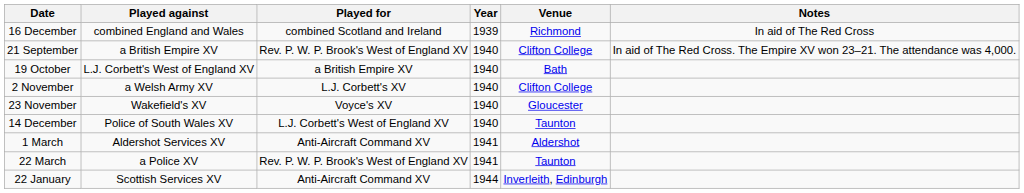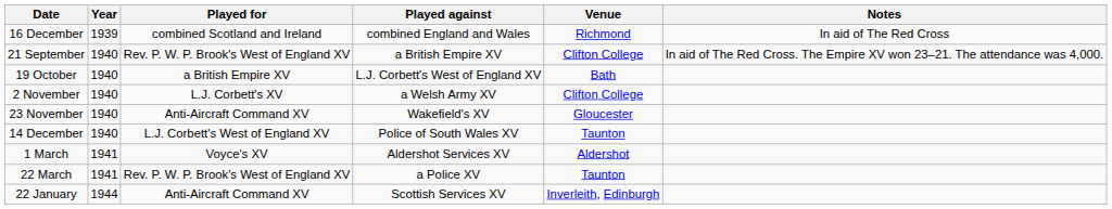 <table class="sortable wikitable" style="font-size:97%; text-align:center;">
 <tr>
 <th>Date</th>
+<th>Year</th>
+<th>Played for</th>
 <th>Played against</th>
-<th>Played for</th>
-<th>Year</th>
 <th>Venue</th>
 <th>Notes</th>
 </tr>
 <tr>
 <td>16 December</td>
+<td>1939</td>
+<td>combined Scotland and Ireland</td>
 <td>combined England and Wales</td>
-<td>combined Scotland and Ireland</td>
-<td>1939</td>
 <td><a href='#'>Richmond</a></td>
 <td>In aid of The Red Cross</td>
 </tr>
 <tr>
 <td>21 September</td>
+<td>1940</td>
+<td>Rev. P. W. P. Brook's West of England XV</td>
 <td>a British Empire XV</td>
-<td>Rev. P. W. P. Brook's West of England XV</td>
-<td>1940</td>
 <td><a href='#'>Clifton College</a></td>
 <td>In aid of The Red Cross. The Empire XV won 23–21. The attendance was 4,000.</td>
 </tr>
 <tr>
 <td>19 October</td>
+<td>1940</td>
+<td>a British Empire XV</td>
 <td>L.J. Corbett's West of England XV</td>
-<td>a British Empire XV</td>
-<td>1940</td>
 <td><a href='#'>Bath</a></td>
 <td></td>
 </tr>
 <tr>
 <td>2 November</td>
+<td>1940</td>
+<td>L.J. Corbett's XV</td>
 <td>a Welsh Army XV</td>
-<td>L.J. Corbett's XV</td>
-<td>1940</td>
 <td><a href='#'>Clifton College</a></td>
 <td></td>
 </tr>
 <tr>
 <td>23 November</td>
+<td>1940</td>
+<td>Anti-Aircraft Command XV</td>
 <td>Wakefield's XV</td>
-<td>Voyce's XV</td>
-<td>1940</td>
 <td><a href='#'>Gloucester</a></td>
 <td></td>
 </tr>
 <tr>
 <td>14 December</td>
+<td>1940</td>
+<td>L.J. Corbett's West of England XV</td>
 <td>Police of South Wales XV</td>
-<td>L.J. Corbett's West of England XV</td>
-<td>1940</td>
 <td><a href='#'>Taunton</a></td>
 <td></td>
 </tr>
 <tr>
 <td>1 March</td>
+<td>1941</td>
+<td>Voyce's XV</td>
 <td>Aldershot Services XV</td>
-<td>Anti-Aircraft Command XV</td>
-<td>1941</td>
 <td><a href='#'>Aldershot</a></td>
 <td></td>
 </tr>
 <tr>
 <td>22 March</td>
+<td>1941</td>
+<td>Rev. P. W. P. Brook's West of England XV</td>
 <td>a Police XV</td>
-<td>Rev. P. W. P. Brook's West of England XV</td>
-<td>1941</td>
 <td><a href='#'>Taunton</a></td>
 <td></td>
 </tr>
 <tr>
 <td>22 January</td>
+<td>1944</td>
+<td>Anti-Aircraft Command XV</td>
 <td>Scottish Services XV</td>
-<td>Anti-Aircraft Command XV</td>
-<td>1944</td>
 <td><a href='#'>Inverleith</a>, <a href='#'>Edinburgh</a></td>
 <td></td>
 </tr>
 </table>
